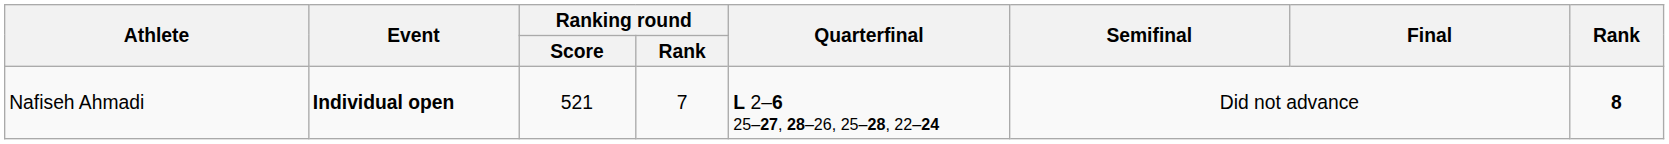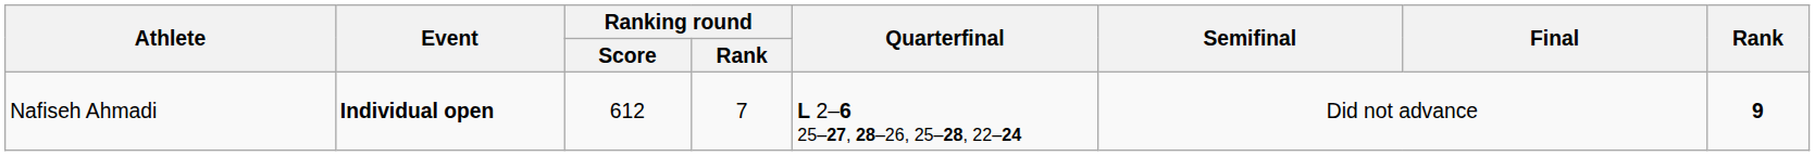 <table class="wikitable" width="98%" style="text-align:left; font-size:90%">
 <tr>
 <th rowspan="2" width="13%">Athlete</th>
 <th rowspan="2" width="9%">Event</th>
 <th colspan="2">Ranking round</th>
 <th rowspan="2" width="12%">Quarterfinal</th>
 <th rowspan="2" width="12%">Semifinal</th>
 <th rowspan="2" width="12%">Final</th>
 <th rowspan="2" width="4%">Rank</th>
 </tr>
 <tr>
 <th width="5%">Score</th>
 <th width="4%">Rank</th>
 </tr>
 <tr>
 <td>Nafiseh Ahmadi</td>
 <td><strong>Individual open</strong></td>
-<td align="center">521</td>
+<td align="center">612</td>
 <td align="center">7 <strong></strong></td>
 <td><br><strong>L</strong> 2–<strong>6</strong><br><small>25–<strong>27</strong>, <strong>28</strong>–26, 25–<strong>28</strong>, 22–<strong>24</strong></small></td>
 <td colspan=2 align=center>Did not advance</td>
-<td align="center"><strong>8</strong></td>
+<td align="center"><strong>9</strong></td>
 </tr>
 </table>
